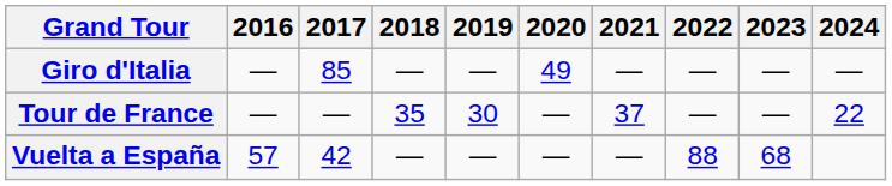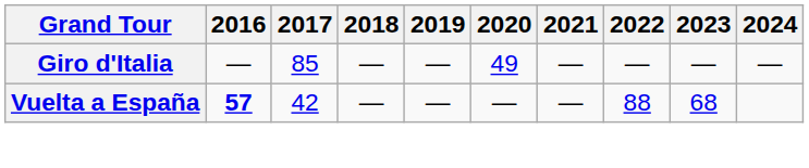 <table class="wikitable plainrowheaders">
 <tr>
 <th scope="col"><a href='#'>Grand Tour</a></th>
 <th scope="col">2016</th>
 <th scope="col">2017</th>
 <th scope="col">2018</th>
 <th scope="col">2019</th>
 <th scope="col">2020</th>
 <th scope="col">2021</th>
 <th scope="col">2022</th>
 <th scope="col">2023</th>
 <th scope="col">2024</th>
 </tr>
 <tr style="text-align:center;">
 <th scope="row"> <a href='#'>Giro d'Italia</a></th>
 <td>—</td>
 <td style="text-align:center;"><a href='#'>85</a></td>
 <td>—</td>
 <td>—</td>
 <td style="text-align:center;"><a href='#'>49</a></td>
 <td>—</td>
 <td>—</td>
 <td>—</td>
 <td>—</td>
 </tr>
 <tr style="text-align:center;">
-<th scope="row"> <a href='#'>Tour de France</a></th>
-<td>—</td>
-<td>—</td>
-<td style="text-align:center;"><a href='#'>35</a></td>
-<td style="text-align:center;"><a href='#'>30</a></td>
-<td>—</td>
-<td style="text-align:center;"><a href='#'>37</a></td>
-<td>—</td>
-<td>—</td>
-<td><a href='#'>22</a></td>
-</tr>
-<tr style="text-align:center;">
 <th scope="row"> <a href='#'>Vuelta a España</a></th>
-<td style="text-align:center;"><a href='#'>57</a></td>
+<td style="text-align:center;"><strong><a href='#'>57</a></strong></td>
 <td style="text-align:center;"><a href='#'>42</a></td>
 <td>—</td>
 <td>—</td>
 <td>—</td>
 <td>—</td>
 <td style="text-align:center;"><a href='#'>88</a></td>
 <td style="text-align:center;"><a href='#'>68</a></td>
 </tr>
 </table>
